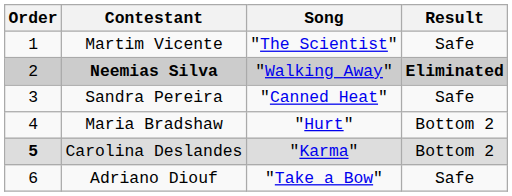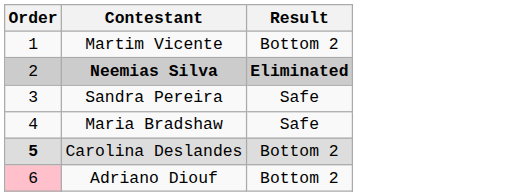 <table class="wikitable plainrowheaders" style="text-align:center;">
 <tr>
 <th>Order</th>
 <th>Contestant</th>
-<th>Song</th>
 <th>Result</th>
 </tr>
 <tr>
 <td>1</td>
 <td>Martim Vicente</td>
-<td>"<a href='#'>The Scientist</a>"</td>
-<td>Safe</td>
+<td>Bottom 2</td>
 </tr>
 <tr style="background:#ccc;">
 <td>2</td>
 <td><strong>Neemias Silva</strong></td>
-<td>"<a href='#'>Walking Away</a>"</td>
 <td><strong>Eliminated</strong></td>
 </tr>
 <tr>
 <td>3</td>
 <td>Sandra Pereira</td>
-<td>"<a href='#'>Canned Heat</a>"</td>
 <td>Safe</td>
 </tr>
 <tr>
 <td>4</td>
 <td>Maria Bradshaw</td>
-<td>"<a href='#'>Hurt</a>"</td>
-<td>Bottom 2</td>
+<td>Safe</td>
 </tr>
 <tr style="background:#ddd;">
 <td><strong>5</strong></td>
 <td>Carolina Deslandes</td>
-<td>"<a href='#'>Karma</a>"</td>
 <td>Bottom 2</td>
 </tr>
 <tr>
-<td>6</td>
+<td style="background: pink;">6</td>
 <td>Adriano Diouf</td>
-<td>"<a href='#'>Take a Bow</a>"</td>
-<td>Safe</td>
+<td>Bottom 2</td>
 </tr>
 </table>
